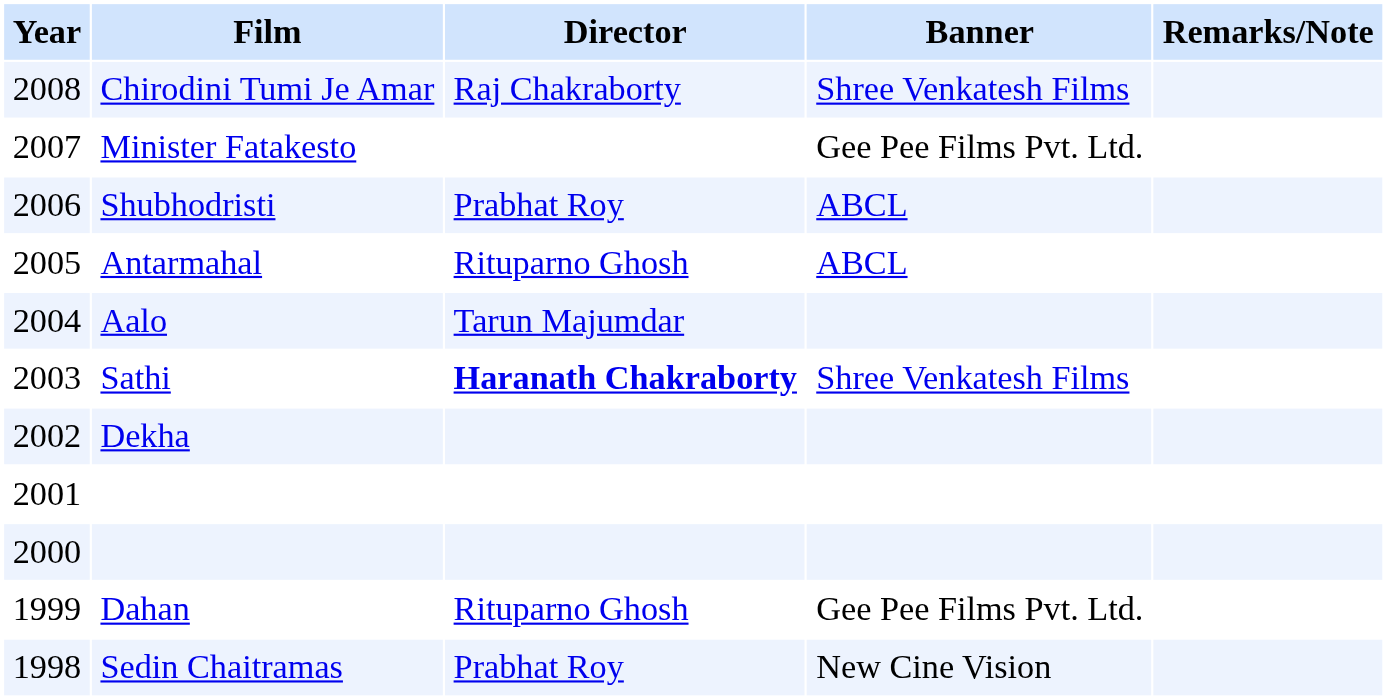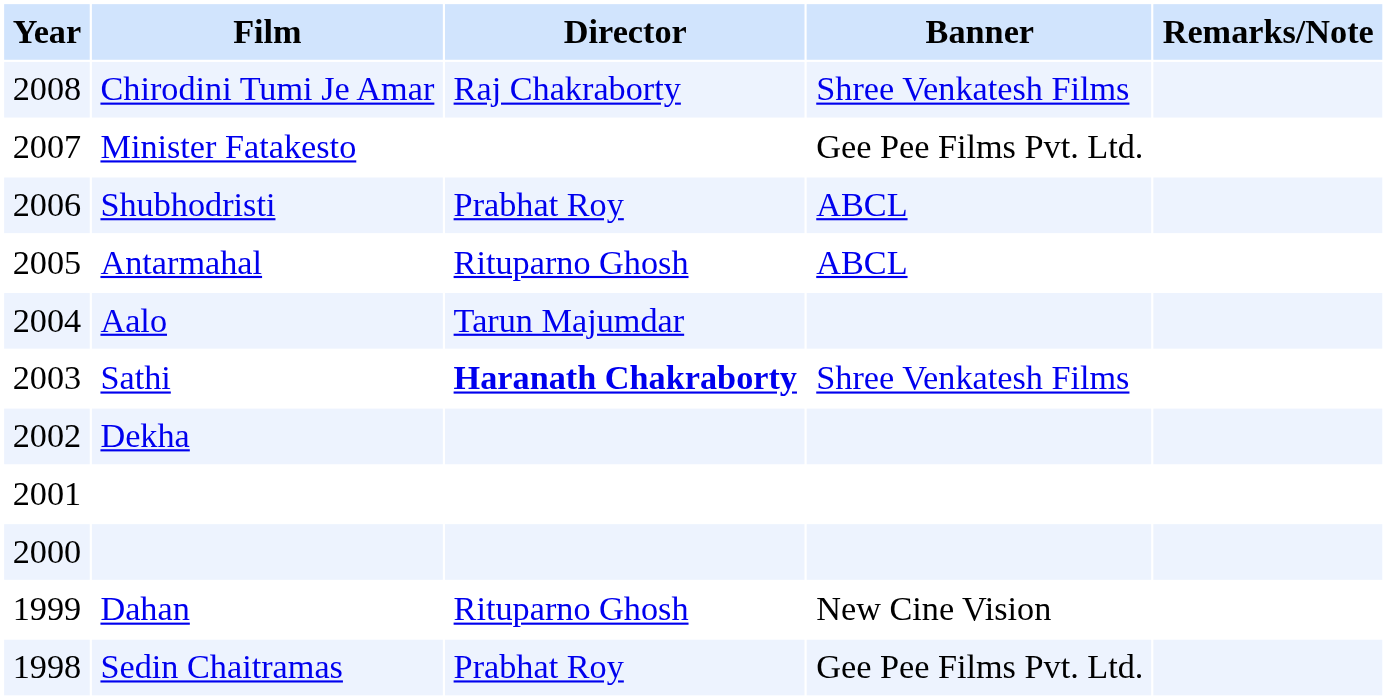 <table cellspacing="1" cellpadding="4" border="0">
 <tr bgcolor="#d1e4fd">
 <th>Year</th>
 <th>Film</th>
 <th>Director</th>
 <th>Banner</th>
 <th>Remarks/Note</th>
 </tr>
 <tr bgcolor=#edf3fe>
 <td>2008</td>
 <td><a href='#'>Chirodini Tumi Je Amar</a></td>
 <td><a href='#'>Raj Chakraborty</a></td>
 <td><a href='#'>Shree Venkatesh Films</a></td>
 <td></td>
 </tr>
 <tr>
 <td>2007</td>
 <td><a href='#'>Minister Fatakesto</a></td>
 <td></td>
 <td>Gee Pee Films Pvt. Ltd.</td>
 <td></td>
 </tr>
 <tr bgcolor=#edf3fe>
 <td>2006</td>
 <td><a href='#'>Shubhodristi</a></td>
 <td><a href='#'>Prabhat Roy</a></td>
 <td><a href='#'>ABCL</a></td>
 <td></td>
 </tr>
 <tr>
 <td>2005</td>
 <td><a href='#'>Antarmahal</a></td>
 <td><a href='#'>Rituparno Ghosh</a></td>
 <td><a href='#'>ABCL</a></td>
 <td></td>
 </tr>
 <tr bgcolor=#edf3fe>
 <td>2004</td>
 <td><a href='#'>Aalo</a></td>
 <td><a href='#'>Tarun Majumdar</a></td>
 <td></td>
 <td></td>
 </tr>
 <tr>
 <td>2003</td>
 <td><a href='#'>Sathi</a></td>
 <td><strong><a href='#'>Haranath Chakraborty</a></strong></td>
 <td><a href='#'>Shree Venkatesh Films</a></td>
 <td></td>
 </tr>
 <tr bgcolor=#edf3fe>
 <td>2002</td>
 <td><a href='#'>Dekha</a></td>
 <td></td>
 <td></td>
 <td></td>
 </tr>
 <tr>
 <td>2001</td>
 <td></td>
 <td></td>
 <td></td>
 <td></td>
 </tr>
 <tr bgcolor=#edf3fe>
 <td>2000</td>
 <td></td>
 <td></td>
 <td></td>
 <td></td>
 </tr>
 <tr>
 <td>1999</td>
 <td><a href='#'>Dahan</a></td>
 <td><a href='#'>Rituparno Ghosh</a></td>
-<td>Gee Pee Films Pvt. Ltd.</td>
+<td>New Cine Vision</td>
 <td></td>
 </tr>
 <tr bgcolor=#edf3fe>
 <td>1998</td>
 <td><a href='#'>Sedin Chaitramas</a></td>
 <td><a href='#'>Prabhat Roy</a></td>
-<td>New Cine Vision</td>
+<td>Gee Pee Films Pvt. Ltd.</td>
 <td></td>
 </tr>
 </table>
